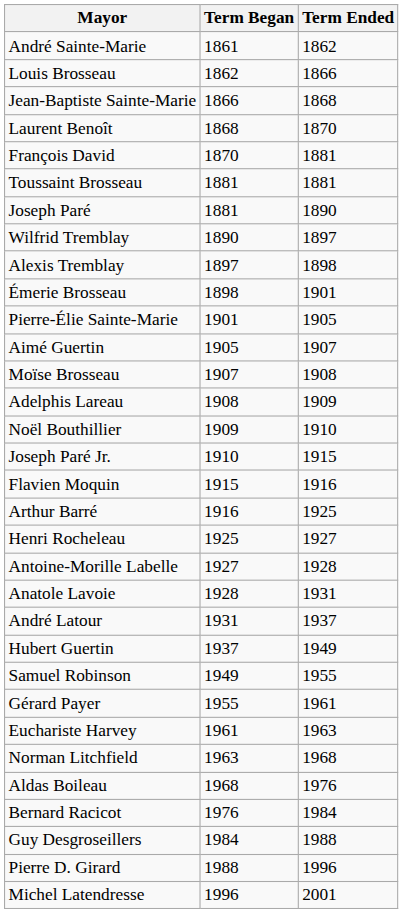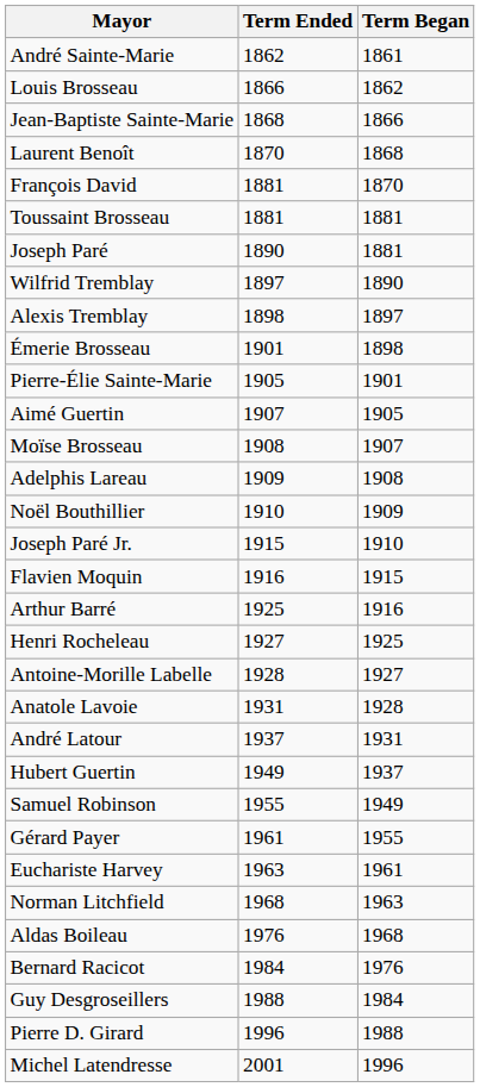 <table class=wikitable>
 <tr>
 <th>Mayor</th>
+<th>Term Ended</th>
 <th>Term Began</th>
-<th>Term Ended</th>
 </tr>
 <tr>
 <td>André Sainte-Marie</td>
+<td>1862</td>
 <td>1861</td>
+</tr>
+<tr>
+<td>Louis Brosseau</td>
+<td>1866</td>
 <td>1862</td>
 </tr>
 <tr>
-<td>Louis Brosseau</td>
-<td>1862</td>
+<td>Jean-Baptiste Sainte-Marie</td>
+<td>1868</td>
 <td>1866</td>
 </tr>
 <tr>
-<td>Jean-Baptiste Sainte-Marie</td>
-<td>1866</td>
+<td>Laurent Benoît</td>
+<td>1870</td>
 <td>1868</td>
 </tr>
 <tr>
-<td>Laurent Benoît</td>
-<td>1868</td>
+<td>François David</td>
+<td>1881</td>
 <td>1870</td>
-</tr>
-<tr>
-<td>François David</td>
-<td>1870</td>
-<td>1881</td>
 </tr>
 <tr>
 <td>Toussaint Brosseau</td>
 <td>1881</td>
 <td>1881</td>
 </tr>
 <tr>
 <td>Joseph Paré</td>
+<td>1890</td>
 <td>1881</td>
+</tr>
+<tr>
+<td>Wilfrid Tremblay</td>
+<td>1897</td>
 <td>1890</td>
 </tr>
 <tr>
-<td>Wilfrid Tremblay</td>
-<td>1890</td>
+<td>Alexis Tremblay</td>
+<td>1898</td>
 <td>1897</td>
 </tr>
 <tr>
-<td>Alexis Tremblay</td>
-<td>1897</td>
+<td>Émerie Brosseau</td>
+<td>1901</td>
 <td>1898</td>
 </tr>
 <tr>
-<td>Émerie Brosseau</td>
-<td>1898</td>
+<td>Pierre-Élie Sainte-Marie</td>
+<td>1905</td>
 <td>1901</td>
 </tr>
 <tr>
-<td>Pierre-Élie Sainte-Marie</td>
-<td>1901</td>
+<td>Aimé Guertin</td>
+<td>1907</td>
 <td>1905</td>
 </tr>
 <tr>
-<td>Aimé Guertin</td>
-<td>1905</td>
+<td>Moïse Brosseau</td>
+<td>1908</td>
 <td>1907</td>
 </tr>
 <tr>
-<td>Moïse Brosseau</td>
-<td>1907</td>
+<td>Adelphis Lareau</td>
+<td>1909</td>
 <td>1908</td>
 </tr>
 <tr>
-<td>Adelphis Lareau</td>
-<td>1908</td>
+<td>Noël Bouthillier</td>
+<td>1910</td>
 <td>1909</td>
 </tr>
 <tr>
-<td>Noël Bouthillier</td>
-<td>1909</td>
+<td>Joseph Paré Jr.</td>
+<td>1915</td>
 <td>1910</td>
 </tr>
 <tr>
-<td>Joseph Paré Jr.</td>
-<td>1910</td>
+<td>Flavien Moquin</td>
+<td>1916</td>
 <td>1915</td>
 </tr>
 <tr>
-<td>Flavien Moquin</td>
-<td>1915</td>
+<td>Arthur Barré</td>
+<td>1925</td>
 <td>1916</td>
 </tr>
 <tr>
-<td>Arthur Barré</td>
-<td>1916</td>
+<td>Henri Rocheleau</td>
+<td>1927</td>
 <td>1925</td>
 </tr>
 <tr>
-<td>Henri Rocheleau</td>
-<td>1925</td>
+<td>Antoine-Morille Labelle</td>
+<td>1928</td>
 <td>1927</td>
 </tr>
 <tr>
-<td>Antoine-Morille Labelle</td>
-<td>1927</td>
+<td>Anatole Lavoie</td>
+<td>1931</td>
 <td>1928</td>
 </tr>
 <tr>
-<td>Anatole Lavoie</td>
-<td>1928</td>
+<td>André Latour</td>
+<td>1937</td>
 <td>1931</td>
 </tr>
 <tr>
-<td>André Latour</td>
-<td>1931</td>
+<td>Hubert Guertin</td>
+<td>1949</td>
 <td>1937</td>
 </tr>
 <tr>
-<td>Hubert Guertin</td>
-<td>1937</td>
+<td>Samuel Robinson</td>
+<td>1955</td>
 <td>1949</td>
 </tr>
 <tr>
-<td>Samuel Robinson</td>
-<td>1949</td>
+<td>Gérard Payer</td>
+<td>1961</td>
 <td>1955</td>
 </tr>
 <tr>
-<td>Gérard Payer</td>
-<td>1955</td>
+<td>Euchariste Harvey</td>
+<td>1963</td>
 <td>1961</td>
 </tr>
 <tr>
-<td>Euchariste Harvey</td>
-<td>1961</td>
+<td>Norman Litchfield</td>
+<td>1968</td>
 <td>1963</td>
 </tr>
 <tr>
-<td>Norman Litchfield</td>
-<td>1963</td>
+<td>Aldas Boileau</td>
+<td>1976</td>
 <td>1968</td>
 </tr>
 <tr>
-<td>Aldas Boileau</td>
-<td>1968</td>
+<td>Bernard Racicot</td>
+<td>1984</td>
 <td>1976</td>
 </tr>
 <tr>
-<td>Bernard Racicot</td>
-<td>1976</td>
+<td>Guy Desgroseillers</td>
+<td>1988</td>
 <td>1984</td>
 </tr>
 <tr>
-<td>Guy Desgroseillers</td>
-<td>1984</td>
+<td>Pierre D. Girard</td>
+<td>1996</td>
 <td>1988</td>
 </tr>
 <tr>
-<td>Pierre D. Girard</td>
-<td>1988</td>
+<td>Michel Latendresse</td>
+<td>2001</td>
 <td>1996</td>
 </tr>
-<tr>
-<td>Michel Latendresse</td>
-<td>1996</td>
-<td>2001</td>
-</tr>
 </table>
